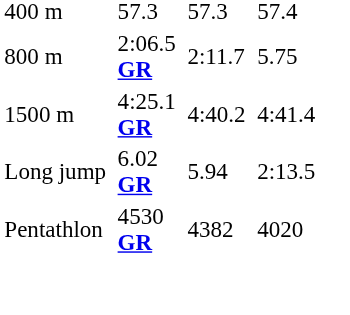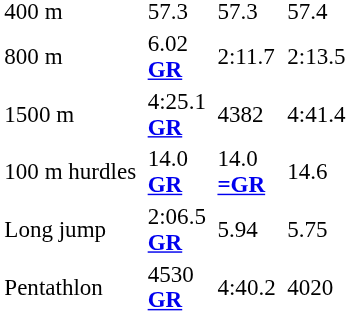 <table>
 <tr>
 <td>400 m<br></td>
 <td></td>
 <td>57.3</td>
 <td></td>
 <td>57.3</td>
 <td></td>
 <td>57.4</td>
 </tr>
 <tr>
 <td>800 m<br></td>
 <td></td>
-<td>2:06.5<br><strong><a href='#'>GR</a></strong></td>
+<td>6.02<br><strong><a href='#'>GR</a></strong></td>
 <td></td>
 <td>2:11.7</td>
 <td></td>
-<td>5.75</td>
+<td>2:13.5</td>
 </tr>
 <tr>
 <td>1500 m<br></td>
 <td></td>
 <td>4:25.1<br><strong><a href='#'>GR</a></strong></td>
 <td></td>
-<td>4:40.2</td>
+<td>4382</td>
 <td></td>
 <td>4:41.4</td>
 </tr>
 <tr>
+<td>100 m hurdles<br></td>
+<td></td>
+<td>14.0<br><strong><a href='#'>GR</a></strong></td>
+<td></td>
+<td>14.0<br><strong><a href='#'>=GR</a></strong></td>
+<td></td>
+<td>14.6</td>
+</tr>
+<tr>
 <td>Long jump<br></td>
 <td></td>
-<td>6.02<br><strong><a href='#'>GR</a></strong></td>
+<td>2:06.5<br><strong><a href='#'>GR</a></strong></td>
 <td></td>
 <td>5.94</td>
 <td></td>
-<td>2:13.5</td>
+<td>5.75</td>
 </tr>
 <tr>
 <td>Pentathlon<br></td>
 <td></td>
 <td>4530<br><strong><a href='#'>GR</a></strong></td>
 <td></td>
-<td>4382</td>
+<td>4:40.2</td>
 <td></td>
 <td>4020</td>
 </tr>
 </table>
